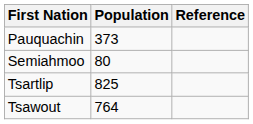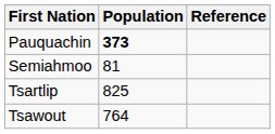 <table class="wikitable" border="1">
 <tr>
 <th>First Nation</th>
 <th>Population</th>
 <th>Reference</th>
 </tr>
 <tr>
 <td>Pauquachin</td>
-<td>373</td>
+<td><strong>373</strong></td>
 <td></td>
 </tr>
 <tr>
 <td>Semiahmoo</td>
-<td>80</td>
+<td>81</td>
 <td></td>
 </tr>
 <tr>
 <td>Tsartlip</td>
 <td>825</td>
 <td></td>
 </tr>
 <tr>
 <td>Tsawout</td>
 <td>764</td>
 <td></td>
 </tr>
 </table>
